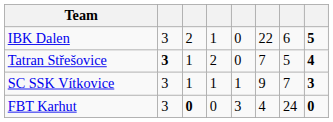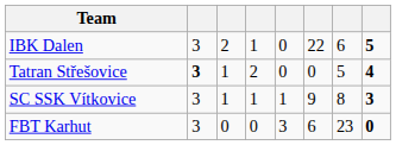 <table class="wikitable">
 <tr>
 <th width=165>Team</th>
 <th width=20></th>
 <th width=20></th>
 <th width=20></th>
 <th width=20></th>
 <th width=20></th>
 <th width=20></th>
 <th width=20></th>
 </tr>
 <tr>
 <td style="text-align:left;"><a href='#'>IBK Dalen</a></td>
 <td>3</td>
 <td>2</td>
 <td>1</td>
 <td>0</td>
 <td>22</td>
 <td>6</td>
 <td><strong>5</strong></td>
 </tr>
 <tr>
 <td style="text-align:left;"><a href='#'>Tatran Střešovice</a>   </td>
 <td><strong>3</strong></td>
 <td>1</td>
 <td>2</td>
 <td>0</td>
-<td>7</td>
+<td>0</td>
 <td>5</td>
 <td><strong>4</strong></td>
 </tr>
 <tr>
 <td style="text-align:left;"><a href='#'>SC SSK Vítkovice</a></td>
 <td>3</td>
 <td>1</td>
 <td>1</td>
 <td>1</td>
 <td>9</td>
-<td>7</td>
+<td>8</td>
 <td><strong>3</strong></td>
 </tr>
 <tr>
 <td style="text-align:left;"><a href='#'>FBT Karhut</a></td>
 <td>3</td>
-<td><strong>0</strong></td>
+<td>0</td>
 <td>0</td>
 <td>3</td>
-<td>4</td>
-<td>24</td>
+<td>6</td>
+<td>23</td>
 <td><strong>0</strong></td>
 </tr>
 </table>
